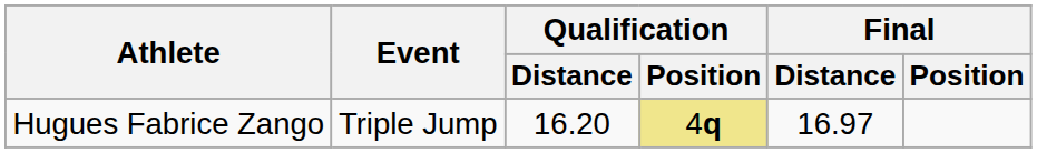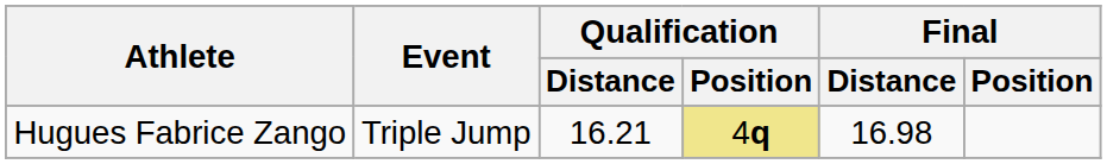 <table class=wikitable style="font-size:90%">
 <tr>
 <th rowspan="2">Athlete</th>
 <th rowspan="2">Event</th>
 <th colspan="2">Qualification</th>
 <th colspan="2">Final</th>
 </tr>
 <tr style="font-size:95%">
 <th>Distance</th>
 <th>Position</th>
 <th>Distance</th>
 <th>Position</th>
 </tr>
 <tr align=center>
 <td align=left>Hugues Fabrice Zango</td>
 <td align=left>Triple Jump</td>
-<td>16.20</td>
+<td>16.21</td>
 <td style="background: khaki;">4<strong>q</strong></td>
-<td>16.97</td>
+<td>16.98</td>
 <td></td>
 </tr>
 </table>
